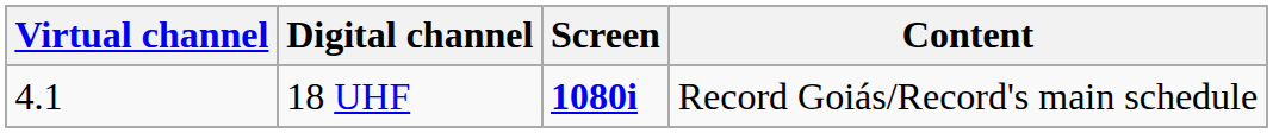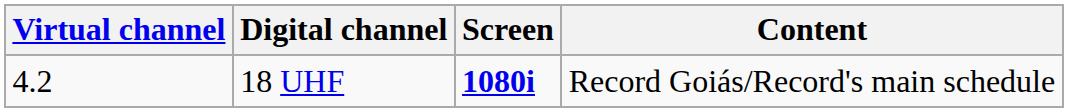 <table class = "wikitable">
 <tr>
 <th><a href='#'>Virtual channel</a></th>
 <th>Digital channel</th>
 <th>Screen</th>
 <th>Content</th>
 </tr>
 <tr>
-<td>4.1</td>
+<td>4.2</td>
 <td>18 <a href='#'>UHF</a></td>
 <td><strong><a href='#'>1080i</a></strong></td>
 <td>Record Goiás/Record's main schedule</td>
 </tr>
 </table>
